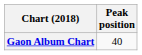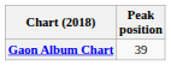 <table class="wikitable plainrowheaders sortable" style="text-align:center;" border="1">
 <tr>
 <th scope="col">Chart (2018)</th>
 <th scope="col">Peak<br>position</th>
 </tr>
 <tr>
 <th scope="row"><a href='#'>Gaon Album Chart</a></th>
-<td>40</td>
+<td>39</td>
 </tr>
 </table>
